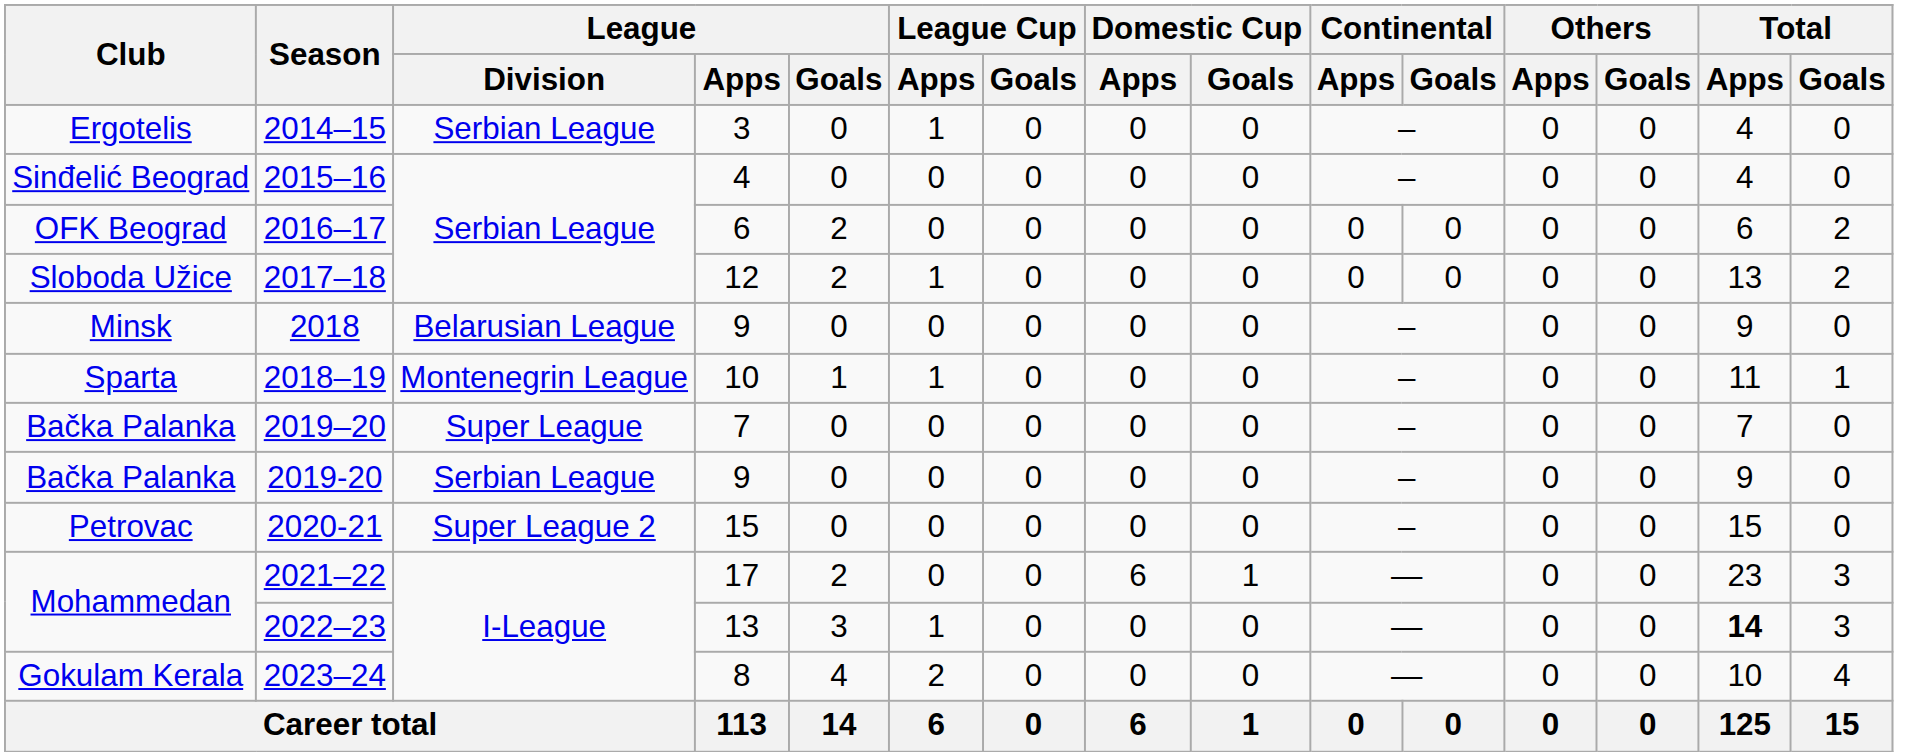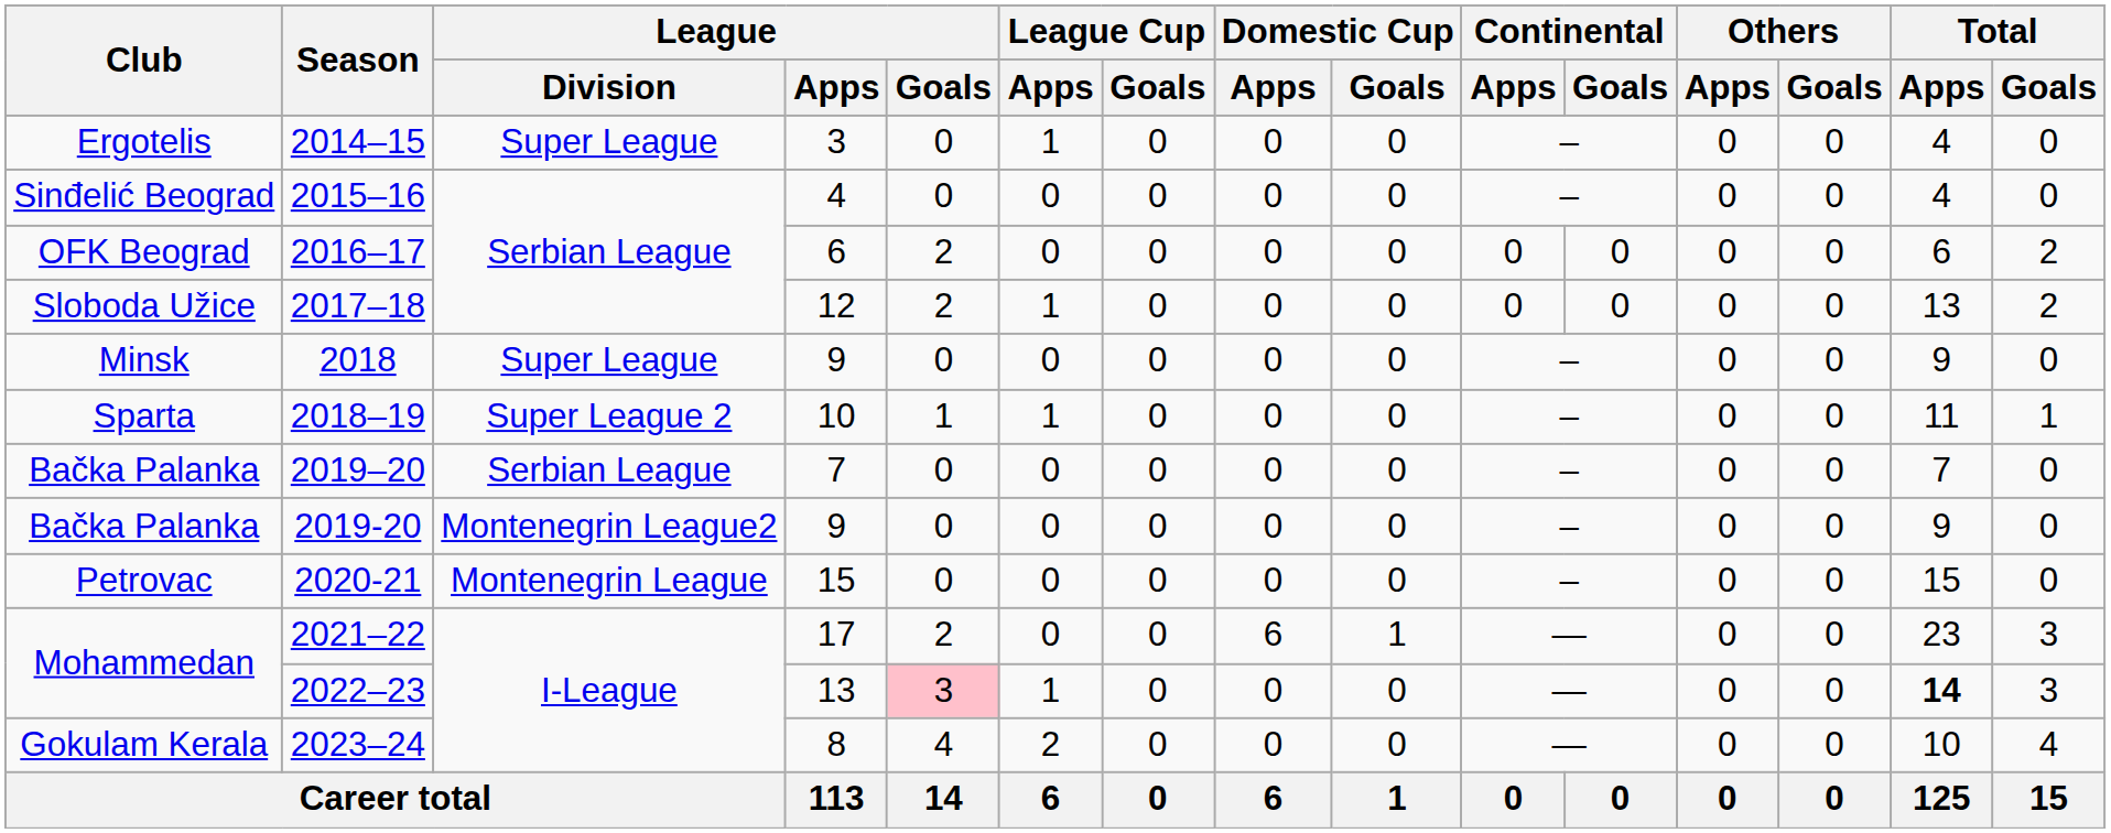 <table class="wikitable" style="text-align:center">
 <tr>
 <th rowspan="2">Club</th>
 <th rowspan="2">Season</th>
 <th colspan="3">League</th>
 <th colspan="2">League Cup</th>
 <th colspan="2">Domestic Cup</th>
 <th colspan="2">Continental</th>
 <th colspan="2">Others</th>
 <th colspan="2">Total</th>
 </tr>
 <tr>
 <th>Division</th>
 <th>Apps</th>
 <th>Goals</th>
 <th>Apps</th>
 <th>Goals</th>
 <th>Apps</th>
 <th>Goals</th>
 <th>Apps</th>
 <th>Goals</th>
 <th>Apps</th>
 <th>Goals</th>
 <th>Apps</th>
 <th>Goals</th>
 </tr>
 <tr>
 <td rowspan="1"><a href='#'>Ergotelis</a></td>
 <td><a href='#'>2014–15</a></td>
-<td rowspan="1"><a href='#'>Serbian League</a></td>
+<td rowspan="1"><a href='#'>Super League</a></td>
 <td>3</td>
 <td>0</td>
 <td>1</td>
 <td>0</td>
 <td>0</td>
 <td>0</td>
 <td colspan="2">–</td>
 <td>0</td>
 <td>0</td>
 <td>4</td>
 <td>0</td>
 </tr>
 <tr>
 <td rowspan="1"><a href='#'>Sinđelić Beograd</a></td>
 <td><a href='#'>2015–16</a></td>
 <td rowspan="3"><a href='#'>Serbian League</a></td>
 <td>4</td>
 <td>0</td>
 <td>0</td>
 <td>0</td>
 <td>0</td>
 <td>0</td>
 <td colspan="2">–</td>
 <td>0</td>
 <td>0</td>
 <td>4</td>
 <td>0</td>
 </tr>
 <tr>
 <td rowspan="1"><a href='#'>OFK Beograd</a></td>
 <td><a href='#'>2016–17</a></td>
 <td>6</td>
 <td>2</td>
 <td>0</td>
 <td>0</td>
 <td>0</td>
 <td>0</td>
 <td>0</td>
 <td>0</td>
 <td>0</td>
 <td>0</td>
 <td>6</td>
 <td>2</td>
 </tr>
 <tr>
 <td rowspan="1"><a href='#'>Sloboda Užice</a></td>
 <td><a href='#'>2017–18</a></td>
 <td>12</td>
 <td>2</td>
 <td>1</td>
 <td>0</td>
 <td>0</td>
 <td>0</td>
 <td>0</td>
 <td>0</td>
 <td>0</td>
 <td>0</td>
 <td>13</td>
 <td>2</td>
 </tr>
 <tr>
 <td rowspan="1"><a href='#'>Minsk</a></td>
 <td><a href='#'>2018</a></td>
-<td rowspan="1"><a href='#'>Belarusian League</a></td>
+<td rowspan="1"><a href='#'>Super League</a></td>
 <td>9</td>
 <td>0</td>
 <td>0</td>
 <td>0</td>
 <td>0</td>
 <td>0</td>
 <td colspan="2">–</td>
 <td>0</td>
 <td>0</td>
 <td>9</td>
 <td>0</td>
 </tr>
 <tr>
 <td rowspan="1"><a href='#'>Sparta</a></td>
 <td><a href='#'>2018–19</a></td>
-<td rowspan="1"><a href='#'>Montenegrin League</a></td>
+<td rowspan="1"><a href='#'>Super League 2</a></td>
 <td>10</td>
 <td>1</td>
 <td>1</td>
 <td>0</td>
 <td>0</td>
 <td>0</td>
 <td colspan="2">–</td>
 <td>0</td>
 <td>0</td>
 <td>11</td>
 <td>1</td>
 </tr>
 <tr>
 <td rowspan="1"><a href='#'>Bačka Palanka</a></td>
 <td><a href='#'>2019–20</a></td>
-<td rowspan="1"><a href='#'>Super League</a></td>
+<td rowspan="1"><a href='#'>Serbian League</a></td>
 <td>7</td>
 <td>0</td>
 <td>0</td>
 <td>0</td>
 <td>0</td>
 <td>0</td>
 <td colspan="2">–</td>
 <td>0</td>
 <td>0</td>
 <td>7</td>
 <td>0</td>
 </tr>
 <tr>
 <td rowspan="1"><a href='#'>Bačka Palanka</a></td>
 <td><a href='#'>2019-20</a></td>
-<td rowspan="1"><a href='#'>Serbian League</a></td>
+<td rowspan="1"><a href='#'>Montenegrin League2</a></td>
 <td>9</td>
 <td>0</td>
 <td>0</td>
 <td>0</td>
 <td>0</td>
 <td>0</td>
 <td colspan="2">–</td>
 <td>0</td>
 <td>0</td>
 <td>9</td>
 <td>0</td>
 </tr>
 <tr>
 <td rowspan="1"><a href='#'>Petrovac</a></td>
 <td><a href='#'>2020-21</a></td>
-<td rowspan="1"><a href='#'>Super League 2</a></td>
+<td rowspan="1"><a href='#'>Montenegrin League</a></td>
 <td>15</td>
 <td>0</td>
 <td>0</td>
 <td>0</td>
 <td>0</td>
 <td>0</td>
 <td colspan="2">–</td>
 <td>0</td>
 <td>0</td>
 <td>15</td>
 <td>0</td>
 </tr>
 <tr>
 <td rowspan="2"><a href='#'>Mohammedan</a></td>
 <td><a href='#'>2021–22</a></td>
 <td rowspan="3"><a href='#'>I-League</a></td>
 <td>17</td>
 <td>2</td>
 <td>0</td>
 <td>0</td>
 <td>6</td>
 <td>1</td>
 <td colspan="2">—</td>
 <td>0</td>
 <td>0</td>
 <td>23</td>
 <td>3</td>
 </tr>
 <tr>
 <td><a href='#'>2022–23</a></td>
 <td>13</td>
-<td>3</td>
+<td style="background: pink;">3</td>
 <td>1</td>
 <td>0</td>
 <td>0</td>
 <td>0</td>
 <td colspan="2">—</td>
 <td>0</td>
 <td>0</td>
 <td><strong>14</strong></td>
 <td>3</td>
 </tr>
 <tr>
 <td rowspan="1"><a href='#'>Gokulam Kerala</a></td>
 <td><a href='#'>2023–24</a></td>
 <td>8</td>
 <td>4</td>
 <td>2</td>
 <td>0</td>
 <td>0</td>
 <td>0</td>
 <td colspan="2">—</td>
 <td>0</td>
 <td>0</td>
 <td>10</td>
 <td>4</td>
 </tr>
 <tr>
 <th colspan="3">Career total</th>
 <th>113</th>
 <th>14</th>
 <th>6</th>
 <th>0</th>
 <th>6</th>
 <th>1</th>
 <th>0</th>
 <th>0</th>
 <th>0</th>
 <th>0</th>
 <th>125</th>
 <th>15</th>
 </tr>
 </table>
